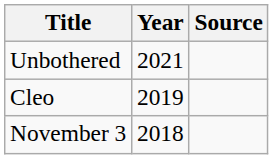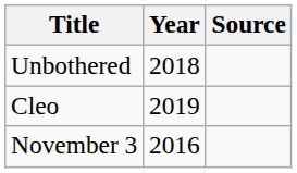 <table class="wikitable">
 <tr>
 <th>Title</th>
 <th>Year</th>
 <th>Source</th>
 </tr>
 <tr>
 <td>Unbothered</td>
-<td>2021</td>
+<td>2018</td>
 <td></td>
 </tr>
 <tr>
 <td>Cleo</td>
 <td>2019</td>
 <td></td>
 </tr>
 <tr>
 <td>November 3</td>
-<td>2018</td>
+<td>2016</td>
 <td></td>
 </tr>
 </table>
